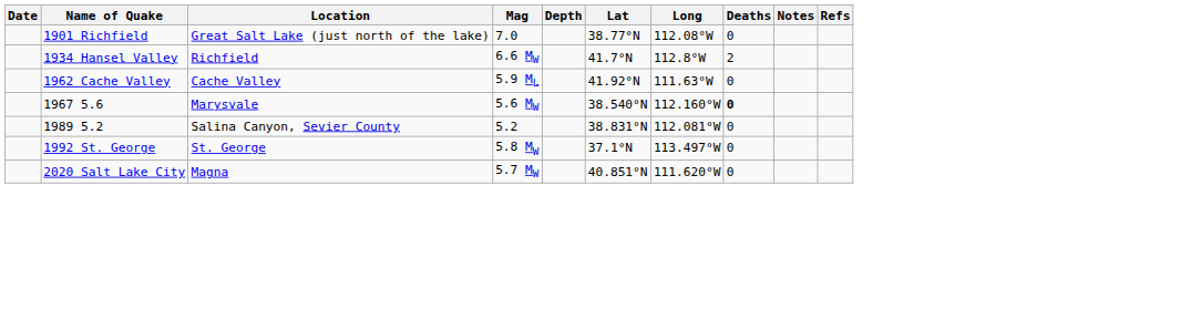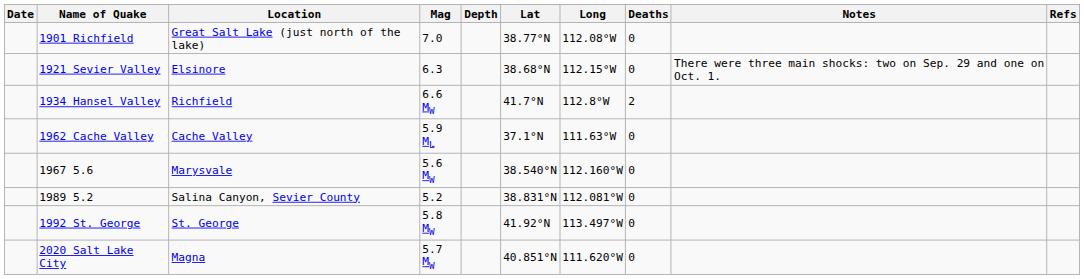 <table class="wikitable sortable" ;>
 <tr>
 <th>Date</th>
 <th>Name of Quake</th>
 <th>Location</th>
 <th>Mag</th>
 <th>Depth</th>
 <th>Lat</th>
 <th>Long</th>
 <th>Deaths</th>
 <th scope="col" class="unsortable">Notes</th>
 <th scope="col" class="unsortable">Refs<br></th>
 </tr>
 <tr>
 <td></td>
 <td><a href='#'>1901 Richfield</a></td>
 <td><a href='#'>Great Salt Lake</a> (just north of the lake)</td>
 <td>7.0</td>
 <td></td>
 <td>38.77°N</td>
 <td>112.08°W</td>
 <td>0</td>
 <td></td>
 <td></td>
 </tr>
 <tr>
 <td></td>
+<td><a href='#'>1921 Sevier Valley</a></td>
+<td><a href='#'>Elsinore</a></td>
+<td>6.3</td>
+<td></td>
+<td>38.68°N</td>
+<td>112.15°W</td>
+<td>0</td>
+<td>There were three main shocks: two on Sep. 29 and one on Oct. 1.</td>
+<td></td>
+</tr>
+<tr>
+<td></td>
 <td><a href='#'>1934 Hansel Valley</a></td>
 <td><a href='#'>Richfield</a></td>
 <td>6.6 <a href='#'>M<sub>W</sub></a></td>
 <td></td>
 <td>41.7°N</td>
 <td>112.8°W</td>
 <td>2</td>
 <td></td>
 <td></td>
 </tr>
 <tr>
 <td></td>
 <td><a href='#'>1962 Cache Valley</a></td>
 <td><a href='#'>Cache Valley</a></td>
 <td>5.9 <a href='#'>M<sub>L</sub></a></td>
 <td></td>
-<td>41.92°N</td>
+<td>37.1°N</td>
 <td>111.63°W</td>
 <td>0</td>
 <td></td>
 <td></td>
 </tr>
 <tr>
 <td></td>
 <td>1967 5.6</td>
 <td><a href='#'>Marysvale</a></td>
 <td>5.6 <a href='#'>M<sub>W</sub></a></td>
 <td></td>
 <td>38.540°N</td>
 <td>112.160°W</td>
-<td><strong>0</strong></td>
+<td>0</td>
 <td></td>
 <td></td>
 </tr>
 <tr>
 <td></td>
 <td>1989 5.2</td>
 <td>Salina Canyon, <a href='#'>Sevier County</a></td>
 <td>5.2</td>
 <td></td>
 <td>38.831°N</td>
 <td>112.081°W</td>
 <td>0</td>
 <td></td>
 <td></td>
 </tr>
 <tr>
 <td></td>
 <td><a href='#'>1992 St. George</a></td>
 <td><a href='#'>St. George</a></td>
 <td>5.8 <a href='#'>M<sub>W</sub></a></td>
 <td></td>
-<td>37.1°N</td>
+<td>41.92°N</td>
 <td>113.497°W</td>
 <td>0</td>
 <td></td>
 <td></td>
 </tr>
 <tr>
 <td></td>
 <td><a href='#'>2020 Salt Lake City</a></td>
 <td><a href='#'>Magna</a></td>
 <td>5.7 <a href='#'>M<sub>W</sub></a></td>
 <td></td>
 <td>40.851°N</td>
 <td>111.620°W</td>
 <td>0</td>
 <td></td>
 <td></td>
 </tr>
 </table>
